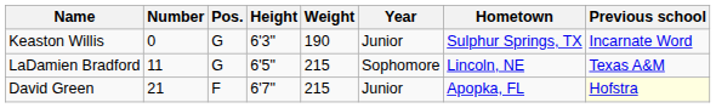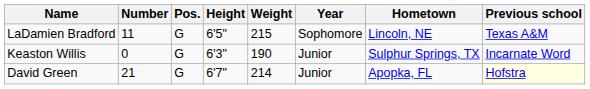 <table class="wikitable sortable" border="1">
 <tr>
 <th>Name</th>
 <th>Number</th>
 <th>Pos.</th>
 <th>Height</th>
 <th>Weight</th>
 <th>Year</th>
 <th>Hometown</th>
 <th class="unsortable">Previous school</th>
 </tr>
 <tr>
+<td>LaDamien Bradford</td>
+<td>11</td>
+<td>G</td>
+<td>6'5"</td>
+<td>215</td>
+<td>Sophomore</td>
+<td><a href='#'>Lincoln, NE</a></td>
+<td><a href='#'>Texas A&M</a></td>
+</tr>
+<tr>
 <td>Keaston Willis</td>
 <td>0</td>
 <td>G</td>
 <td>6'3"</td>
 <td>190</td>
 <td>Junior</td>
 <td><a href='#'>Sulphur Springs, TX</a></td>
 <td><a href='#'>Incarnate Word</a></td>
 </tr>
 <tr>
-<td>LaDamien Bradford</td>
-<td>11</td>
-<td>G</td>
-<td>6'5"</td>
-<td>215</td>
-<td>Sophomore</td>
-<td><a href='#'>Lincoln, NE</a></td>
-<td><a href='#'>Texas A&M</a></td>
-</tr>
-<tr>
 <td>David Green</td>
 <td>21</td>
-<td>F</td>
+<td>G</td>
 <td>6'7"</td>
-<td>215</td>
+<td>214</td>
 <td>Junior</td>
 <td><a href='#'>Apopka, FL</a></td>
 <td style="background: lightyellow;"><a href='#'>Hofstra</a></td>
 </tr>
 </table>
